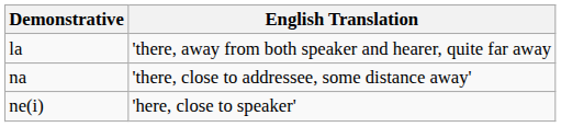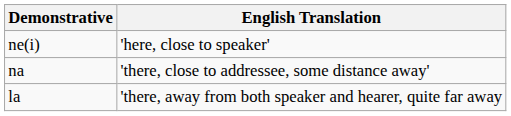 <table class="wikitable">
 <tr>
 <th>Demonstrative</th>
 <th>English Translation</th>
 </tr>
 <tr>
-<td>la</td>
-<td>'there, away from both speaker and hearer, quite far away</td>
+<td>ne(i)</td>
+<td>'here, close to speaker'</td>
 </tr>
 <tr>
 <td>na</td>
 <td>'there, close to addressee, some distance away'</td>
 </tr>
 <tr>
-<td>ne(i)</td>
-<td>'here, close to speaker'</td>
+<td>la</td>
+<td>'there, away from both speaker and hearer, quite far away</td>
 </tr>
 </table>
